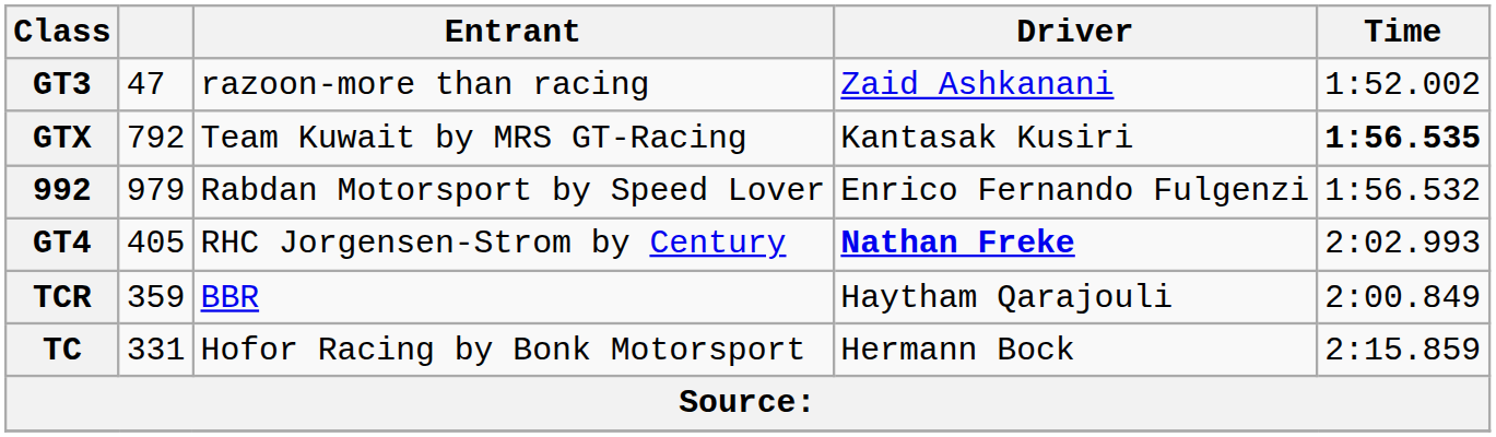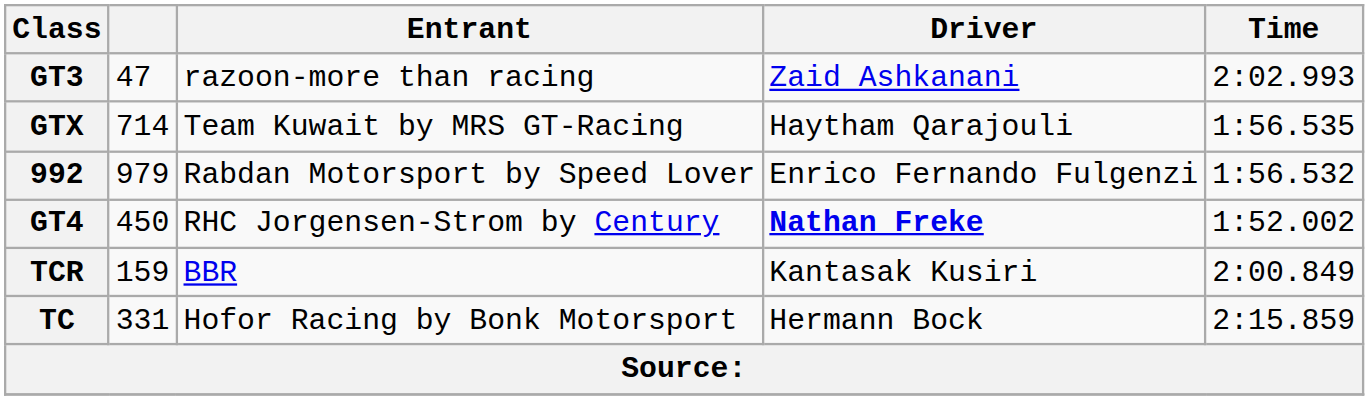 <table class="wikitable">
 <tr>
 <th>Class</th>
 <th></th>
 <th>Entrant</th>
 <th>Driver</th>
 <th>Time</th>
 </tr>
 <tr>
 <th>GT3</th>
 <td>47</td>
 <td> razoon-more than racing</td>
 <td> <a href='#'>Zaid Ashkanani</a></td>
-<td>1:52.002</td>
+<td>2:02.993</td>
 </tr>
 <tr>
 <th>GTX</th>
-<td>792</td>
+<td>714</td>
 <td> Team Kuwait by MRS GT-Racing</td>
-<td> Kantasak Kusiri</td>
-<td><strong>1:56.535</strong></td>
+<td> Haytham Qarajouli</td>
+<td>1:56.535</td>
 </tr>
 <tr>
 <th>992</th>
 <td>979</td>
 <td> Rabdan Motorsport by Speed Lover</td>
 <td> Enrico Fernando Fulgenzi</td>
 <td>1:56.532</td>
 </tr>
 <tr>
 <th>GT4</th>
-<td>405</td>
+<td>450</td>
 <td> RHC Jorgensen-Strom by <a href='#'>Century</a></td>
 <td><strong> <a href='#'>Nathan Freke</a></strong></td>
-<td>2:02.993</td>
+<td>1:52.002</td>
 </tr>
 <tr>
 <th>TCR</th>
-<td>359</td>
+<td>159</td>
 <td> <a href='#'>BBR</a></td>
-<td> Haytham Qarajouli</td>
+<td> Kantasak Kusiri</td>
 <td>2:00.849</td>
 </tr>
 <tr>
 <th>TC</th>
 <td>331</td>
 <td> Hofor Racing by Bonk Motorsport</td>
 <td> Hermann Bock</td>
 <td>2:15.859</td>
 </tr>
 <tr>
 <th colspan="6">Source:</th>
 </tr>
 <tr>
 </tr>
 </table>
